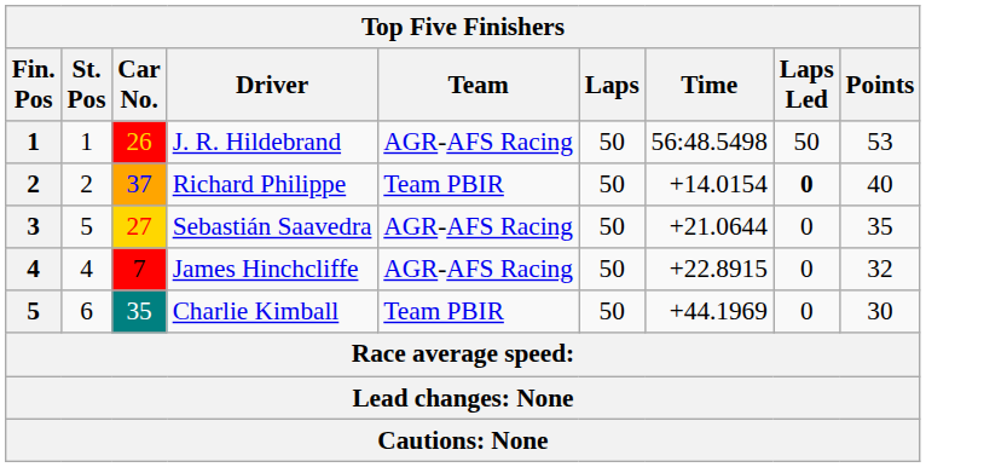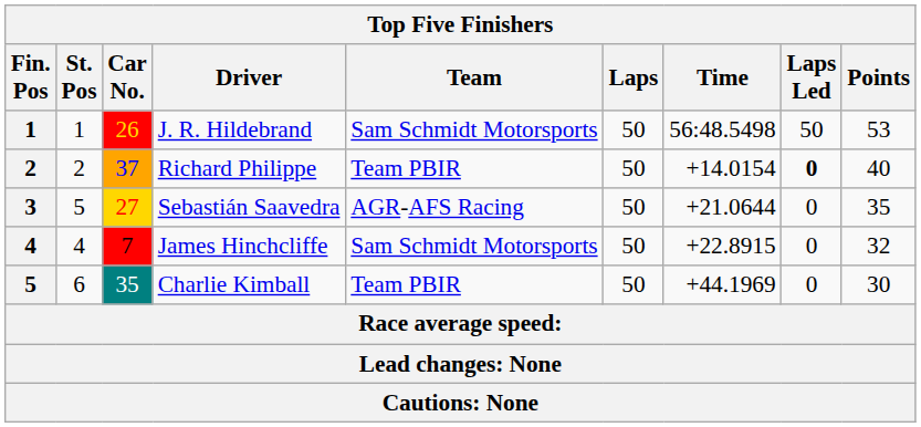 <table class="wikitable" style="font-size:95%;">
 <tr>
 <th colspan=9>Top Five Finishers</th>
 </tr>
 <tr>
 <th>Fin.<br>Pos</th>
 <th>St.<br>Pos</th>
 <th>Car<br>No.</th>
 <th>Driver</th>
 <th>Team</th>
 <th>Laps</th>
 <th>Time</th>
 <th>Laps<br>Led</th>
 <th>Points</th>
 </tr>
 <tr>
 <th>1</th>
 <td align=center>1</td>
 <td style="background:red; color:gold;" align=center>26</td>
 <td> <a href='#'>J. R. Hildebrand</a></td>
-<td><a href='#'>AGR</a>-<a href='#'>AFS Racing</a></td>
+<td><a href='#'>Sam Schmidt Motorsports</a></td>
 <td align=center>50</td>
 <td align=right>56:48.5498</td>
 <td align=center>50</td>
 <td align=center>53</td>
 </tr>
 <tr>
 <th>2</th>
 <td align=center>2</td>
 <td style="background:orange; color:blue;" align=center>37</td>
 <td> <a href='#'>Richard Philippe</a></td>
 <td><a href='#'>Team PBIR</a></td>
 <td align=center>50</td>
 <td align=right>+14.0154</td>
 <td align=center><strong>0</strong></td>
 <td align=center>40</td>
 </tr>
 <tr>
 <th>3</th>
 <td align=center>5</td>
 <td style="background:gold; color:red;" align=center>27</td>
 <td> <a href='#'>Sebastián Saavedra</a></td>
 <td><a href='#'>AGR</a>-<a href='#'>AFS Racing</a></td>
 <td align=center>50</td>
 <td align=right>+21.0644</td>
 <td align=center>0</td>
 <td align=center>35</td>
 </tr>
 <tr>
 <th>4</th>
 <td align=center>4</td>
 <td style="background:red; color:black;" align=center>7</td>
 <td> <a href='#'>James Hinchcliffe</a></td>
-<td><a href='#'>AGR</a>-<a href='#'>AFS Racing</a></td>
+<td><a href='#'>Sam Schmidt Motorsports</a></td>
 <td align=center>50</td>
 <td align=right>+22.8915</td>
 <td align=center>0</td>
 <td align=center>32</td>
 </tr>
 <tr>
 <th>5</th>
 <td align=center>6</td>
 <td style="background:teal; color:white;" align=center>35</td>
 <td> <a href='#'>Charlie Kimball</a></td>
 <td><a href='#'>Team PBIR</a></td>
 <td align=center>50</td>
 <td align=right>+44.1969</td>
 <td align=center>0</td>
 <td align=center>30</td>
 </tr>
 <tr>
 <th colspan=9>Race average speed: </th>
 </tr>
 <tr>
 <th colspan=9>Lead changes: None</th>
 </tr>
 <tr>
 <th colspan=9>Cautions: None</th>
 </tr>
 </table>
